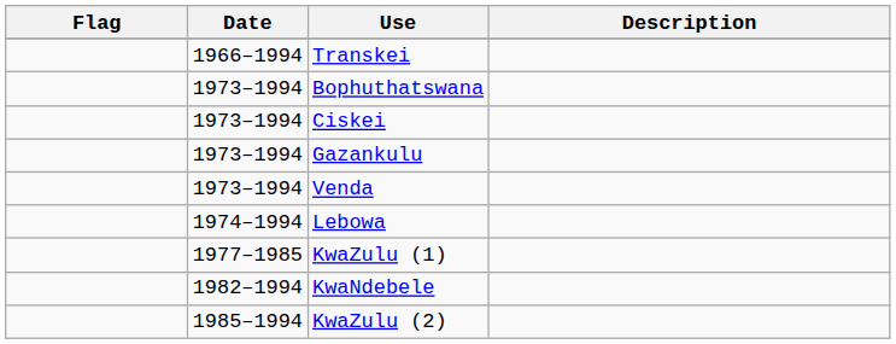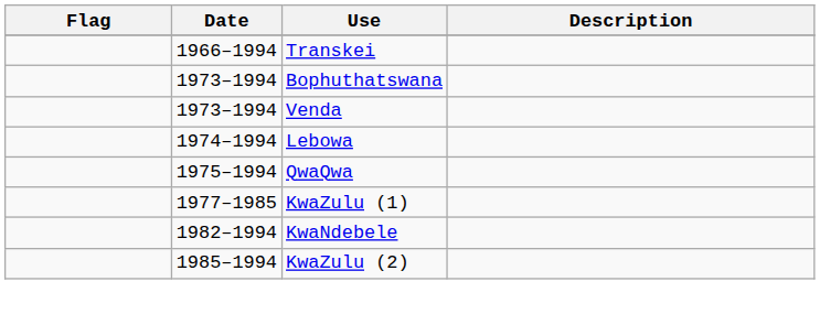 <table class="wikitable" style="background: #f9f9f9">
 <tr>
 <th width="110">Flag</th>
 <th>Date</th>
 <th>Use</th>
 <th width="250">Description</th>
 </tr>
 <tr>
 </tr>
 <tr>
 <td></td>
 <td>1966–1994</td>
 <td><a href='#'>Transkei</a></td>
 <td></td>
 </tr>
 <tr>
 <td></td>
 <td>1973–1994</td>
 <td><a href='#'>Bophuthatswana</a></td>
 <td></td>
 </tr>
 <tr>
 <td></td>
 <td>1973–1994</td>
-<td><a href='#'>Ciskei</a></td>
-<td></td>
-</tr>
-<tr>
-<td></td>
-<td>1973–1994</td>
-<td><a href='#'>Gazankulu</a></td>
-<td></td>
-</tr>
-<tr>
-<td></td>
-<td>1973–1994</td>
 <td><a href='#'>Venda</a></td>
 <td></td>
 </tr>
 <tr>
 <td></td>
 <td>1974–1994</td>
 <td><a href='#'>Lebowa</a></td>
+<td></td>
+</tr>
+<tr>
+<td></td>
+<td>1975–1994</td>
+<td><a href='#'>QwaQwa</a></td>
 <td></td>
 </tr>
 <tr>
 <td></td>
 <td>1977–1985</td>
 <td><a href='#'>KwaZulu</a> (1)</td>
 <td></td>
 </tr>
 <tr>
 <td></td>
 <td>1982–1994</td>
 <td><a href='#'>KwaNdebele</a></td>
 <td></td>
 </tr>
 <tr>
 <td></td>
 <td>1985–1994</td>
 <td><a href='#'>KwaZulu</a> (2)</td>
 <td></td>
 </tr>
 </table>
